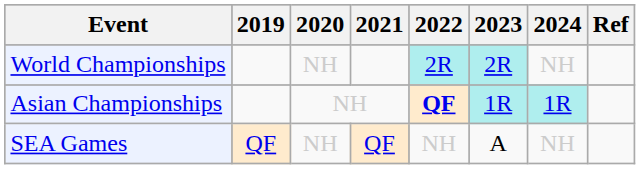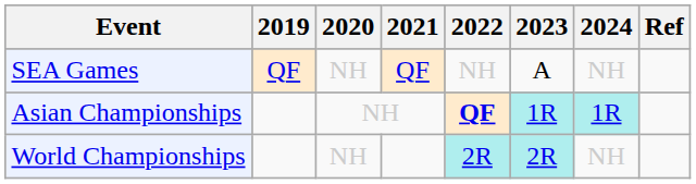 <table class="wikitable" style="font-size: 90%; text-align:center">
 <tr>
 <th>Event</th>
 <th>2019</th>
 <th>2020</th>
 <th>2021</th>
 <th>2022</th>
 <th>2023</th>
 <th>2024</th>
 <th>Ref</th>
 </tr>
 <tr>
-<td bgcolor="#ECF2FF"; align="left"><a href='#'>World Championships</a></td>
-<td 2019;></td>
+<td bgcolor="#ECF2FF"; align="left"><a href='#'>SEA Games</a></td>
+<td bgcolor=FFEBCD><a href='#'>QF</a></td>
 <td style=color:#ccc>NH</td>
-<td><a href='#'></a></td>
-<td bgcolor=AFEEEE><a href='#'>2R</a></td>
-<td bgcolor=AFEEEE><a href='#'>2R</a></td>
+<td bgcolor=FFEBCD><a href='#'>QF</a></td>
+<td style=color:#ccc>NH</td>
+<td>A</td>
 <td style=color:#ccc>NH</td>
 <td></td>
 </tr>
 <tr>
 <td bgcolor="#ECF2FF"; align="left"><a href='#'>Asian Championships</a></td>
 <td 2019;></td>
 <td colspan="2" style=color:#ccc>NH</td>
 <td bgcolor=FFEBCD><strong><a href='#'>QF</a></strong></td>
 <td bgcolor=AFEEEE><a href='#'>1R</a></td>
 <td bgcolor=AFEEEE><a href='#'>1R</a></td>
 <td></td>
 </tr>
 <tr>
-<td bgcolor="#ECF2FF"; align="left"><a href='#'>SEA Games</a></td>
-<td bgcolor=FFEBCD><a href='#'>QF</a></td>
+<td bgcolor="#ECF2FF"; align="left"><a href='#'>World Championships</a></td>
+<td 2019;></td>
 <td style=color:#ccc>NH</td>
-<td bgcolor=FFEBCD><a href='#'>QF</a></td>
-<td style=color:#ccc>NH</td>
-<td>A</td>
+<td><a href='#'></a></td>
+<td bgcolor=AFEEEE><a href='#'>2R</a></td>
+<td bgcolor=AFEEEE><a href='#'>2R</a></td>
 <td style=color:#ccc>NH</td>
 <td></td>
 </tr>
 </table>
